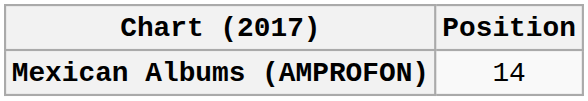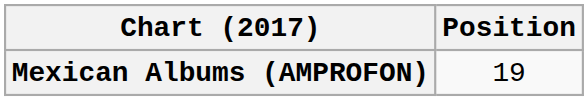 <table class="wikitable plainrowheaders" style="text-align:center">
 <tr>
 <th>Chart (2017)</th>
 <th>Position</th>
 </tr>
 <tr>
 <th scope="row">Mexican Albums (AMPROFON)</th>
-<td>14</td>
+<td>19</td>
 </tr>
 </table>
